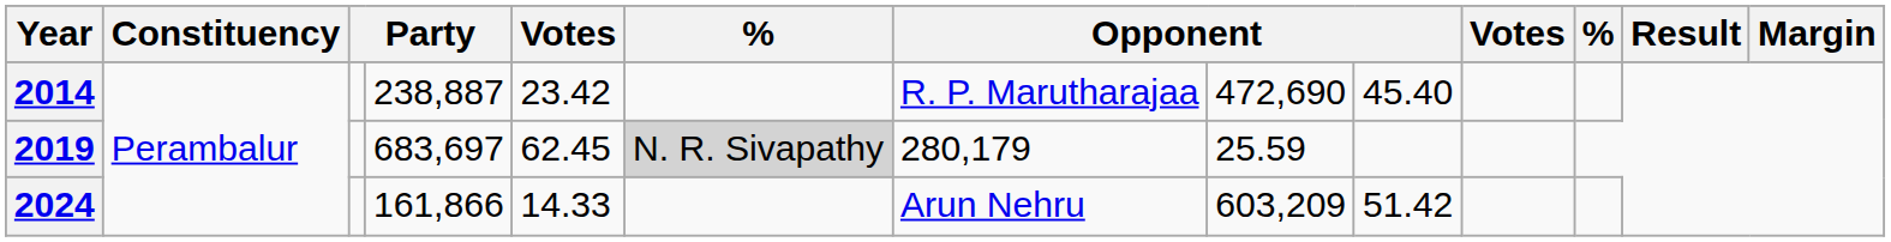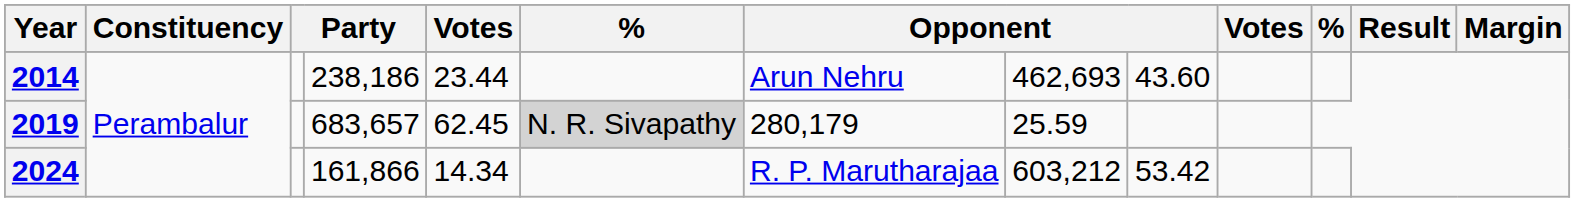 <table class="sortable wikitable">
 <tr>
 <th>Year</th>
 <th>Constituency</th>
 <th colspan="2">Party</th>
 <th>Votes</th>
 <th>%</th>
 <th colspan="3">Opponent</th>
 <th>Votes</th>
 <th>%</th>
 <th>Result</th>
 <th>Margin</th>
 </tr>
 <tr>
 <th><a href='#'>2014</a></th>
 <td rowspan=3><a href='#'>Perambalur</a></td>
 <td></td>
-<td>238,887</td>
-<td>23.42</td>
+<td>238,186</td>
+<td>23.44</td>
 <td></td>
-<td><a href='#'>R. P. Marutharajaa</a></td>
-<td>472,690</td>
-<td>45.40</td>
+<td><a href='#'>Arun Nehru</a></td>
+<td>462,693</td>
+<td>43.60</td>
 <td></td>
 <td></td>
 </tr>
 <tr>
 <th><a href='#'>2019</a></th>
 <td></td>
-<td>683,697</td>
+<td>683,657</td>
 <td>62.45</td>
 <td style="background: lightgrey;">N. R. Sivapathy</td>
 <td>280,179</td>
 <td>25.59</td>
 <td></td>
 <td></td>
 </tr>
 <tr>
 <th><a href='#'>2024</a></th>
 <td></td>
 <td>161,866</td>
-<td>14.33</td>
+<td>14.34</td>
 <td></td>
-<td><a href='#'>Arun Nehru</a></td>
-<td>603,209</td>
-<td>51.42</td>
+<td><a href='#'>R. P. Marutharajaa</a></td>
+<td>603,212</td>
+<td>53.42</td>
 <td></td>
 <td></td>
 </tr>
 </table>
